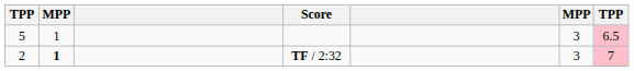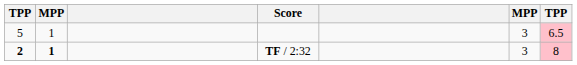 <table class="wikitable" style="text-align: center;" |>
 <tr>
 <th width="35">TPP</th>
 <th width="35">MPP</th>
 <th width="250"></th>
 <th width="75">Score</th>
 <th width="250"></th>
 <th width="35">MPP</th>
 <th width="35">TPP</th>
 </tr>
 <tr>
 <td>5</td>
 <td>1</td>
 <td style="text-align:left;"><strong></strong></td>
 <td></td>
 <td style="text-align:left;"></td>
 <td>3</td>
 <td bgcolor=pink>6.5</td>
 </tr>
 <tr>
-<td>2</td>
+<td><strong>2</strong></td>
 <td><strong>1</strong></td>
 <td style="text-align:left;"><strong></strong></td>
 <td><strong>TF</strong> / 2:32</td>
 <td style="text-align:left;"></td>
 <td>3</td>
-<td bgcolor=pink>7</td>
+<td bgcolor=pink>8</td>
 </tr>
 </table>
